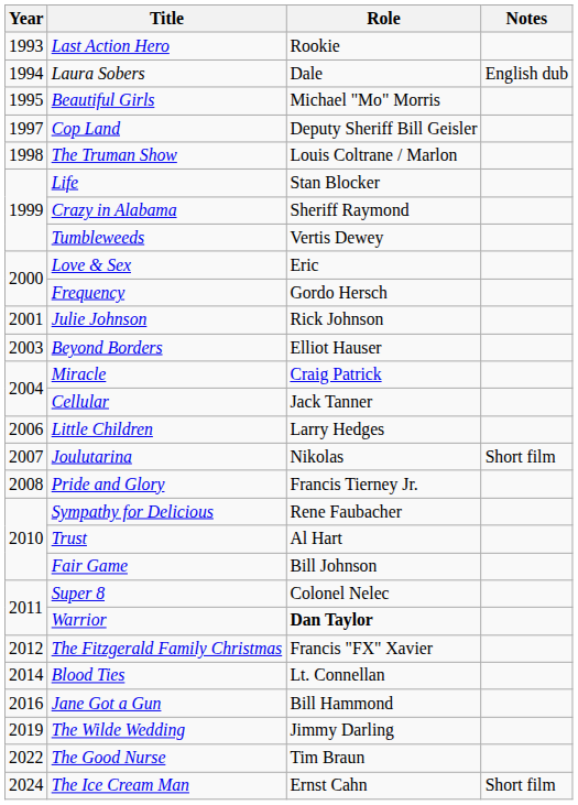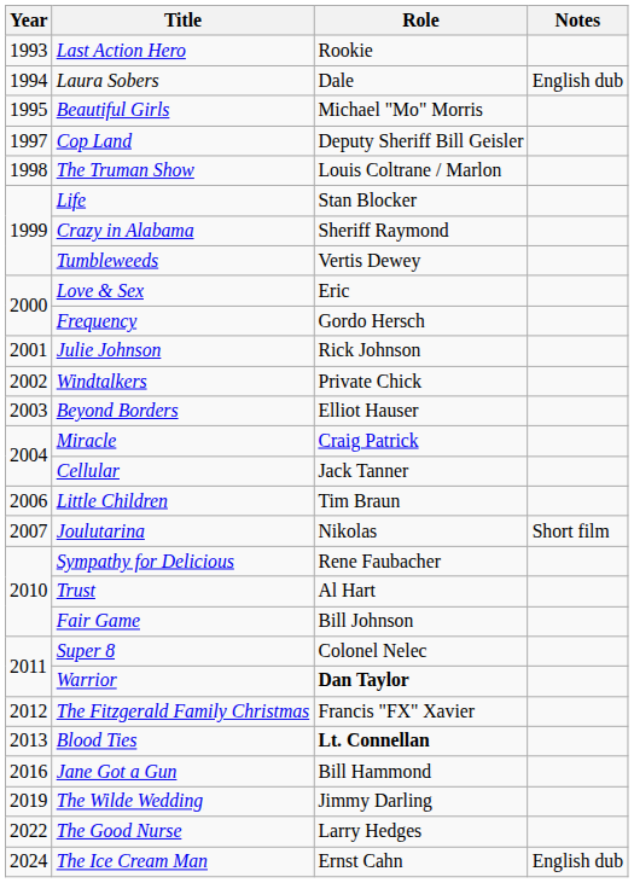 <table class = "wikitable sortable">
 <tr>
 <th>Year</th>
 <th>Title</th>
 <th>Role</th>
 <th class = "unsortable">Notes</th>
 </tr>
 <tr>
 <td>1993</td>
 <td><em><a href='#'>Last Action Hero</a></em></td>
 <td>Rookie</td>
 <td></td>
 </tr>
 <tr>
 <td>1994</td>
 <td><em>Laura Sobers</em></td>
 <td>Dale</td>
 <td>English dub</td>
 </tr>
 <tr>
 <td>1995</td>
 <td><em><a href='#'>Beautiful Girls</a></em></td>
 <td>Michael "Mo" Morris</td>
 <td></td>
 </tr>
 <tr>
 <td>1997</td>
 <td><em><a href='#'>Cop Land</a></em></td>
 <td>Deputy Sheriff Bill Geisler</td>
 <td></td>
 </tr>
 <tr>
 <td>1998</td>
 <td><em><a href='#'>The Truman Show</a></em></td>
 <td>Louis Coltrane / Marlon</td>
 <td></td>
 </tr>
 <tr>
 <td rowspan="3">1999</td>
 <td><em><a href='#'>Life</a></em></td>
 <td>Stan Blocker</td>
 <td></td>
 </tr>
 <tr>
 <td><em><a href='#'>Crazy in Alabama</a></em></td>
 <td>Sheriff Raymond</td>
 <td></td>
 </tr>
 <tr>
 <td><em><a href='#'>Tumbleweeds</a></em></td>
 <td>Vertis Dewey</td>
 <td></td>
 </tr>
 <tr>
 <td rowspan="2">2000</td>
 <td><em><a href='#'>Love & Sex</a></em></td>
 <td>Eric</td>
 <td></td>
 </tr>
 <tr>
 <td><em><a href='#'>Frequency</a></em></td>
 <td>Gordo Hersch</td>
 <td></td>
 </tr>
 <tr>
 <td>2001</td>
 <td><em><a href='#'>Julie Johnson</a></em></td>
 <td>Rick Johnson</td>
 <td></td>
 </tr>
 <tr>
+<td>2002</td>
+<td><em><a href='#'>Windtalkers</a></em></td>
+<td>Private Chick</td>
+<td></td>
+</tr>
+<tr>
 <td>2003</td>
 <td><em><a href='#'>Beyond Borders</a></em></td>
 <td>Elliot Hauser</td>
 <td></td>
 </tr>
 <tr>
 <td rowspan="2">2004</td>
 <td><em><a href='#'>Miracle</a></em></td>
 <td><a href='#'>Craig Patrick</a></td>
 <td></td>
 </tr>
 <tr>
 <td><em><a href='#'>Cellular</a></em></td>
 <td>Jack Tanner</td>
 <td></td>
 </tr>
 <tr>
 <td>2006</td>
 <td><em><a href='#'>Little Children</a></em></td>
-<td>Larry Hedges</td>
+<td>Tim Braun</td>
 <td></td>
 </tr>
 <tr>
 <td>2007</td>
 <td><em><a href='#'>Joulutarina</a></em></td>
 <td>Nikolas</td>
 <td>Short film</td>
-</tr>
-<tr>
-<td>2008</td>
-<td><em><a href='#'>Pride and Glory</a></em></td>
-<td>Francis Tierney Jr.</td>
-<td></td>
 </tr>
 <tr>
 <td rowspan="3">2010</td>
 <td><em><a href='#'>Sympathy for Delicious</a></em></td>
 <td>Rene Faubacher</td>
 <td></td>
 </tr>
 <tr>
 <td><em><a href='#'>Trust</a></em></td>
 <td>Al Hart</td>
 <td></td>
 </tr>
 <tr>
 <td><em><a href='#'>Fair Game</a></em></td>
 <td>Bill Johnson</td>
 <td></td>
 </tr>
 <tr>
 <td rowspan="2">2011</td>
 <td><em><a href='#'>Super 8</a></em></td>
 <td>Colonel Nelec</td>
 <td></td>
 </tr>
 <tr>
 <td><em><a href='#'>Warrior</a></em></td>
 <td><strong>Dan Taylor</strong></td>
 <td></td>
 </tr>
 <tr>
 <td>2012</td>
 <td><em><a href='#'>The Fitzgerald Family Christmas</a></em></td>
 <td>Francis "FX" Xavier</td>
 <td></td>
 </tr>
 <tr>
-<td>2014</td>
+<td>2013</td>
 <td><em><a href='#'>Blood Ties</a></em></td>
-<td>Lt. Connellan</td>
+<td><strong>Lt. Connellan</strong></td>
 <td></td>
 </tr>
 <tr>
 <td>2016</td>
 <td><em><a href='#'>Jane Got a Gun</a></em></td>
 <td>Bill Hammond</td>
 <td></td>
 </tr>
 <tr>
 <td>2019</td>
 <td><em><a href='#'>The Wilde Wedding</a></em></td>
 <td>Jimmy Darling</td>
 <td></td>
 </tr>
 <tr>
 <td>2022</td>
 <td><em><a href='#'>The Good Nurse</a></em></td>
-<td>Tim Braun</td>
+<td>Larry Hedges</td>
 <td></td>
 </tr>
 <tr>
 <td>2024</td>
 <td><em><a href='#'>The Ice Cream Man</a></em></td>
 <td>Ernst Cahn</td>
-<td>Short film</td>
+<td>English dub</td>
 </tr>
 </table>
